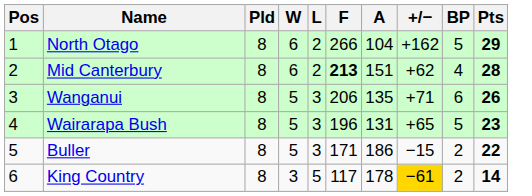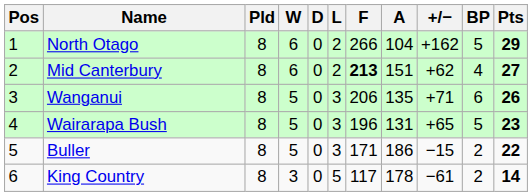 <table class="wikitable" style="text-align:center">
 <tr border=1 cellpadding=5 cellspacing=>
 <th width="20">Pos</th>
 <th width="185">Name</th>
 <th width="20">Pld</th>
 <th width="20">W</th>
+<th width"20">D</th>
 <th width"20">L</th>
 <th width="20">F</th>
 <th width="20">A</th>
 <th width="20">+/−</th>
 <th width="20">BP</th>
 <th width="20">Pts</th>
 </tr>
 <tr style="background:#cfc">
 <td style="text-align:left">1</td>
 <td style="text-align:left"><a href='#'>North Otago</a></td>
 <td>8</td>
 <td>6</td>
+<td>0</td>
 <td>2</td>
 <td>266</td>
 <td>104</td>
 <td>+162</td>
 <td>5</td>
 <td><strong>29</strong></td>
 </tr>
 <tr style="background:#cfc">
 <td style="text-align:left">2</td>
 <td style="text-align:left"><a href='#'>Mid Canterbury</a></td>
 <td>8</td>
 <td>6</td>
+<td>0</td>
 <td>2</td>
 <td><strong>213</strong></td>
 <td>151</td>
 <td>+62</td>
 <td>4</td>
-<td><strong>28</strong></td>
+<td><strong>27</strong></td>
 </tr>
 <tr style="background:#cfc">
 <td style="text-align:left">3</td>
 <td style="text-align:left"><a href='#'>Wanganui</a></td>
 <td>8</td>
 <td>5</td>
+<td>0</td>
 <td>3</td>
 <td>206</td>
 <td>135</td>
 <td>+71</td>
 <td>6</td>
 <td><strong>26</strong></td>
 </tr>
 <tr style="background:#cfc">
 <td style="text-align:left">4</td>
 <td style="text-align:left"><a href='#'>Wairarapa Bush</a></td>
 <td>8</td>
 <td>5</td>
+<td>0</td>
 <td>3</td>
 <td>196</td>
 <td>131</td>
 <td>+65</td>
 <td>5</td>
 <td><strong>23</strong></td>
 </tr>
 <tr>
 <td style="text-align:left">5</td>
 <td style="text-align:left"><a href='#'>Buller</a></td>
 <td>8</td>
 <td>5</td>
+<td>0</td>
 <td>3</td>
 <td>171</td>
 <td>186</td>
 <td>−15</td>
 <td>2</td>
 <td><strong>22</strong></td>
 </tr>
 <tr>
 <td style="text-align:left">6</td>
 <td style="text-align:left"><a href='#'>King Country</a></td>
 <td>8</td>
 <td>3</td>
+<td>0</td>
 <td>5</td>
 <td>117</td>
 <td>178</td>
-<td style="background: gold;">−61</td>
+<td>−61</td>
 <td>2</td>
 <td><strong>14</strong></td>
 </tr>
 </table>
